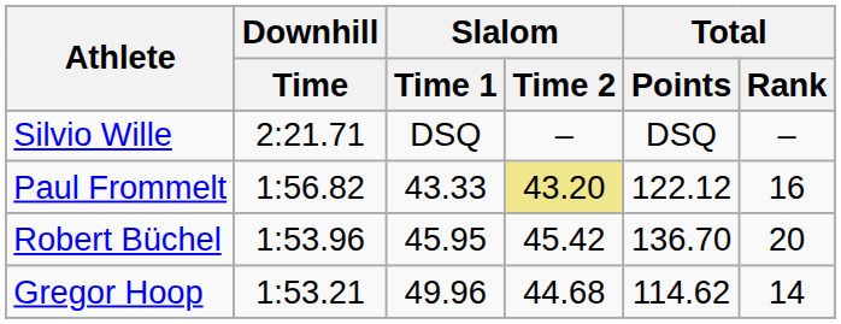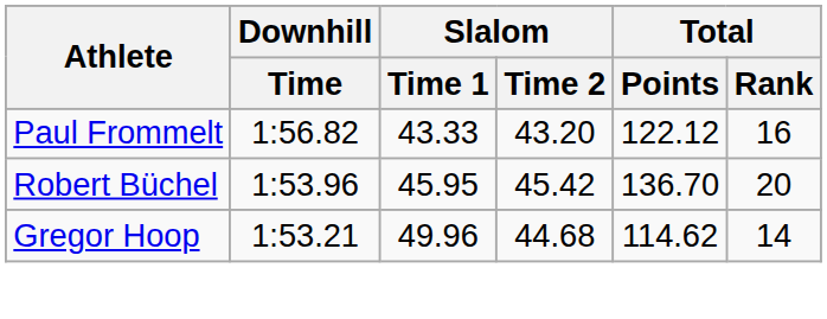 <table class="wikitable" style="font-size:90%">
 <tr>
 <th rowspan="2">Athlete</th>
 <th>Downhill</th>
 <th colspan="2">Slalom</th>
 <th colspan="2">Total</th>
 </tr>
 <tr>
 <th>Time</th>
 <th>Time 1</th>
 <th>Time 2</th>
 <th>Points</th>
 <th>Rank</th>
 </tr>
 <tr>
-<td><a href='#'>Silvio Wille</a></td>
-<td align="center">2:21.71</td>
-<td align="center">DSQ</td>
-<td align="center">–</td>
-<td align="center">DSQ</td>
-<td align="center">–</td>
-</tr>
-<tr>
 <td><a href='#'>Paul Frommelt</a></td>
 <td align="center">1:56.82</td>
 <td align="center">43.33</td>
-<td align="center" style="background: khaki;">43.20</td>
+<td align="center">43.20</td>
 <td align="center">122.12</td>
 <td align="center">16</td>
 </tr>
 <tr>
 <td><a href='#'>Robert Büchel</a></td>
 <td align="center">1:53.96</td>
 <td align="center">45.95</td>
 <td align="center">45.42</td>
 <td align="center">136.70</td>
 <td align="center">20</td>
 </tr>
 <tr>
 <td><a href='#'>Gregor Hoop</a></td>
 <td align="center">1:53.21</td>
 <td align="center">49.96</td>
 <td align="center">44.68</td>
 <td align="center">114.62</td>
 <td align="center">14</td>
 </tr>
 </table>
